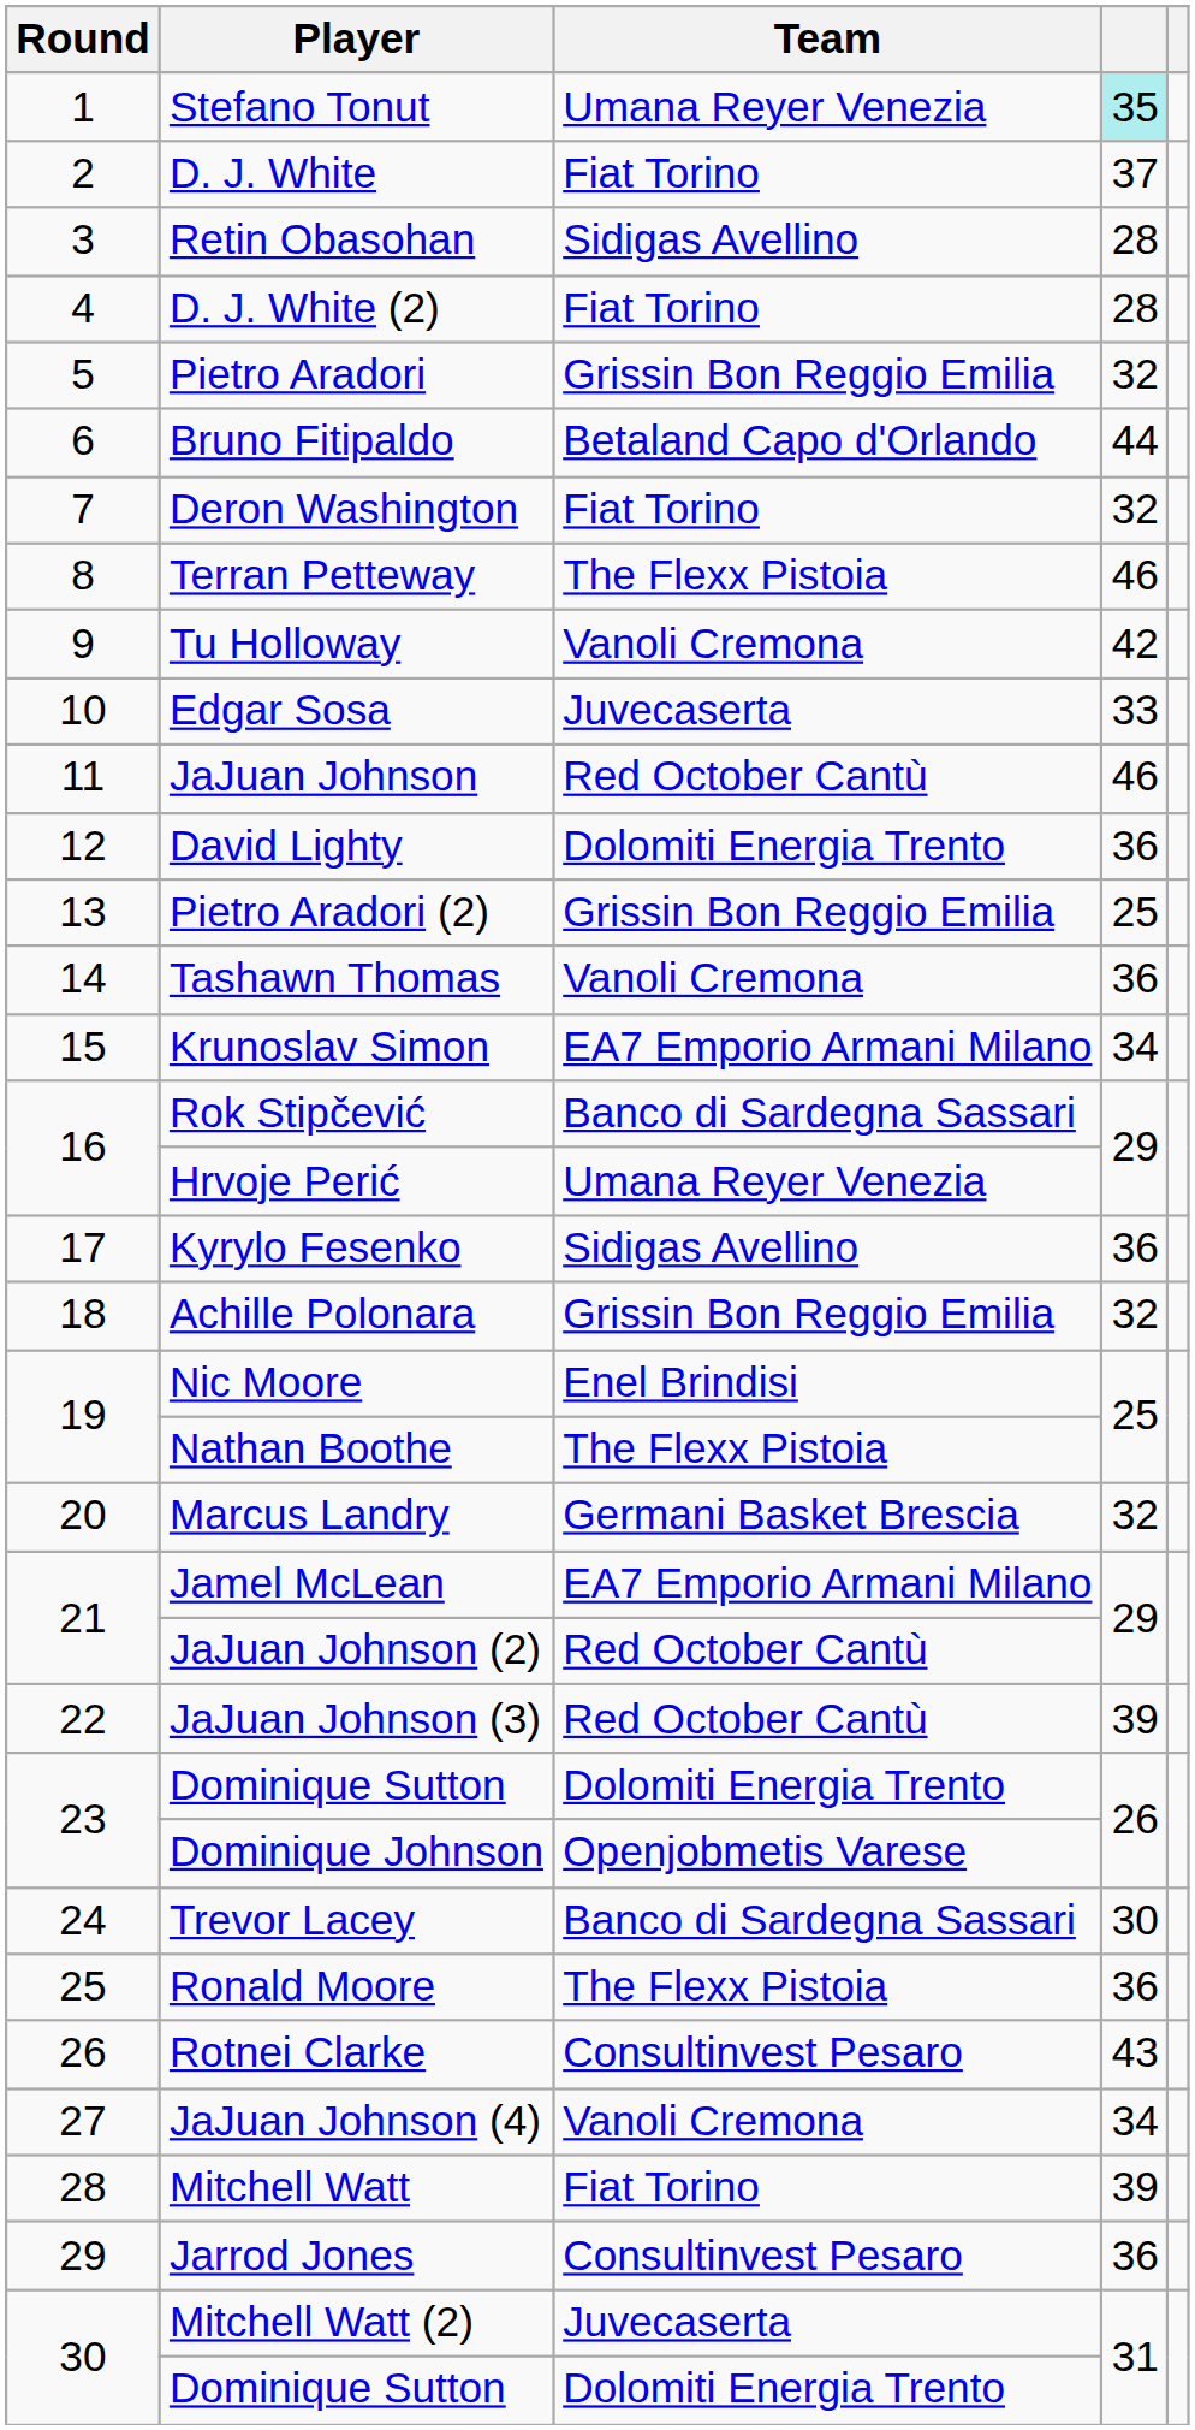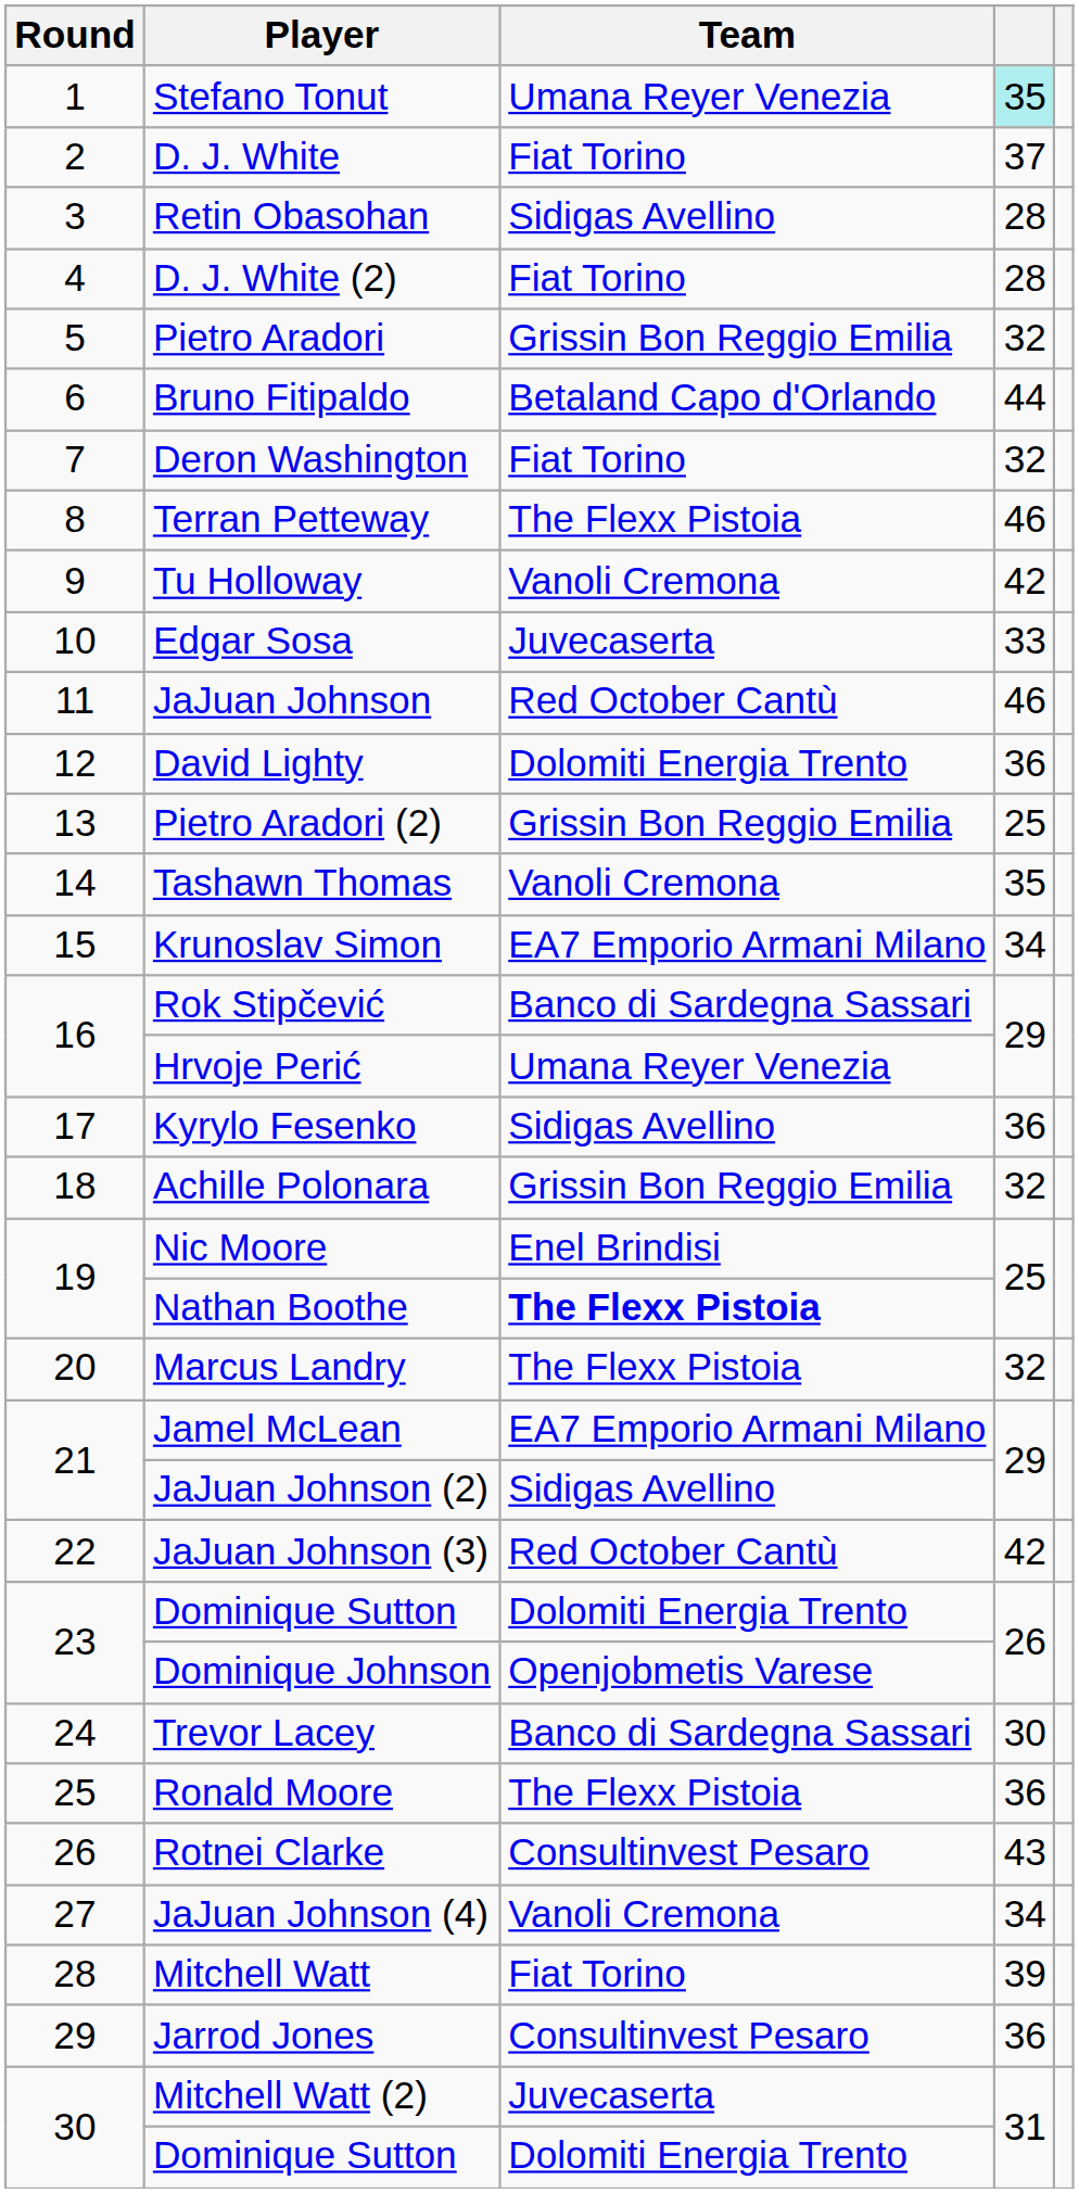 <table class="wikitable sortable" style="text-align: center;">
 <tr>
 <th>Round</th>
 <th>Player</th>
 <th>Team</th>
 <th></th>
 <th></th>
 </tr>
 <tr>
 <td>1</td>
 <td style="text-align:left;"> <a href='#'>Stefano Tonut</a></td>
 <td style="text-align:left;"><a href='#'>Umana Reyer Venezia</a></td>
 <td style="background: paleturquoise;">35</td>
 <td></td>
 </tr>
 <tr>
 <td>2</td>
 <td style="text-align:left;"> <a href='#'>D. J. White</a></td>
 <td style="text-align:left;"><a href='#'>Fiat Torino</a></td>
 <td>37</td>
 <td></td>
 </tr>
 <tr>
 <td>3</td>
 <td style="text-align:left;"> <a href='#'>Retin Obasohan</a></td>
 <td style="text-align:left;"><a href='#'>Sidigas Avellino</a></td>
 <td>28</td>
 <td></td>
 </tr>
 <tr>
 <td>4</td>
 <td style="text-align:left;"> <a href='#'>D. J. White</a> (2)</td>
 <td style="text-align:left;"><a href='#'>Fiat Torino</a></td>
 <td>28</td>
 <td></td>
 </tr>
 <tr>
 <td>5</td>
 <td style="text-align:left;"> <a href='#'>Pietro Aradori</a></td>
 <td style="text-align:left;"><a href='#'>Grissin Bon Reggio Emilia</a></td>
 <td>32</td>
 <td></td>
 </tr>
 <tr>
 <td>6</td>
 <td style="text-align:left;"> <a href='#'>Bruno Fitipaldo</a></td>
 <td style="text-align:left;"><a href='#'>Betaland Capo d'Orlando</a></td>
 <td>44</td>
 <td></td>
 </tr>
 <tr>
 <td>7</td>
 <td style="text-align:left;"> <a href='#'>Deron Washington</a></td>
 <td style="text-align:left;"><a href='#'>Fiat Torino</a></td>
 <td>32</td>
 <td></td>
 </tr>
 <tr>
 <td>8</td>
 <td style="text-align:left;"> <a href='#'>Terran Petteway</a></td>
 <td style="text-align:left;"><a href='#'>The Flexx Pistoia</a></td>
 <td>46</td>
 <td></td>
 </tr>
 <tr>
 <td>9</td>
 <td style="text-align:left;"> <a href='#'>Tu Holloway</a></td>
 <td style="text-align:left;"><a href='#'>Vanoli Cremona</a></td>
 <td>42</td>
 <td></td>
 </tr>
 <tr>
 <td>10</td>
 <td style="text-align:left;"> <a href='#'>Edgar Sosa</a></td>
 <td style="text-align:left;"><a href='#'>Juvecaserta</a></td>
 <td>33</td>
 <td></td>
 </tr>
 <tr>
 <td>11</td>
 <td style="text-align:left;"> <a href='#'>JaJuan Johnson</a></td>
 <td style="text-align:left;"><a href='#'>Red October Cantù</a></td>
 <td>46</td>
 <td></td>
 </tr>
 <tr>
 <td>12</td>
 <td style="text-align:left;"> <a href='#'>David Lighty</a></td>
 <td style="text-align:left;"><a href='#'>Dolomiti Energia Trento</a></td>
 <td>36</td>
 <td></td>
 </tr>
 <tr>
 <td>13</td>
 <td style="text-align:left;"> <a href='#'>Pietro Aradori</a> (2)</td>
 <td style="text-align:left;"><a href='#'>Grissin Bon Reggio Emilia</a></td>
 <td>25</td>
 <td></td>
 </tr>
 <tr>
 <td>14</td>
 <td style="text-align:left;"> <a href='#'>Tashawn Thomas</a></td>
 <td style="text-align:left;"><a href='#'>Vanoli Cremona</a></td>
-<td>36</td>
+<td>35</td>
 <td></td>
 </tr>
 <tr>
 <td>15</td>
 <td style="text-align:left;"> <a href='#'>Krunoslav Simon</a></td>
 <td style="text-align:left;"><a href='#'>EA7 Emporio Armani Milano</a></td>
 <td>34</td>
 <td></td>
 </tr>
 <tr>
 <td rowspan=2>16</td>
 <td style="text-align:left;"> <a href='#'>Rok Stipčević</a></td>
 <td style="text-align:left;"><a href='#'>Banco di Sardegna Sassari</a></td>
 <td rowspan=2>29</td>
 <td rowspan=2></td>
 </tr>
 <tr>
 <td style="text-align:left;"> <a href='#'>Hrvoje Perić</a></td>
 <td style="text-align:left;"><a href='#'>Umana Reyer Venezia</a></td>
 </tr>
 <tr>
 <td>17</td>
 <td style="text-align:left;"> <a href='#'>Kyrylo Fesenko</a></td>
 <td style="text-align:left;"><a href='#'>Sidigas Avellino</a></td>
 <td>36</td>
 <td></td>
 </tr>
 <tr>
 <td>18</td>
 <td style="text-align:left;"> <a href='#'>Achille Polonara</a></td>
 <td style="text-align:left;"><a href='#'>Grissin Bon Reggio Emilia</a></td>
 <td>32</td>
 <td></td>
 </tr>
 <tr>
 <td rowspan=2>19</td>
 <td style="text-align:left;"> <a href='#'>Nic Moore</a></td>
 <td style="text-align:left;"><a href='#'>Enel Brindisi</a></td>
 <td rowspan=2>25</td>
 <td rowspan=2></td>
 </tr>
 <tr>
 <td style="text-align:left;"> <a href='#'>Nathan Boothe</a></td>
-<td style="text-align:left;"><a href='#'>The Flexx Pistoia</a></td>
+<td style="text-align:left;"><strong><a href='#'>The Flexx Pistoia</a></strong></td>
 </tr>
 <tr>
 <td>20</td>
 <td style="text-align:left;"> <a href='#'>Marcus Landry</a></td>
-<td style="text-align:left;"><a href='#'>Germani Basket Brescia</a></td>
+<td style="text-align:left;"><a href='#'>The Flexx Pistoia</a></td>
 <td>32</td>
 <td></td>
 </tr>
 <tr>
 <td rowspan=2>21</td>
 <td style="text-align:left;"> <a href='#'>Jamel McLean</a></td>
 <td style="text-align:left;"><a href='#'>EA7 Emporio Armani Milano</a></td>
 <td rowspan=2>29</td>
 <td rowspan=2></td>
 </tr>
 <tr>
 <td style="text-align:left;"> <a href='#'>JaJuan Johnson</a> (2)</td>
-<td style="text-align:left;"><a href='#'>Red October Cantù</a></td>
+<td style="text-align:left;"><a href='#'>Sidigas Avellino</a></td>
 </tr>
 <tr>
 <td>22</td>
 <td style="text-align:left;"> <a href='#'>JaJuan Johnson</a> (3)</td>
 <td style="text-align:left;"><a href='#'>Red October Cantù</a></td>
-<td>39</td>
+<td>42</td>
 <td></td>
 </tr>
 <tr>
 <td rowspan=2>23</td>
 <td style="text-align:left;"> <a href='#'>Dominique Sutton</a></td>
 <td style="text-align:left;"><a href='#'>Dolomiti Energia Trento</a></td>
 <td rowspan=2>26</td>
 <td rowspan=2></td>
 </tr>
 <tr>
 <td style="text-align:left;"> <a href='#'>Dominique Johnson</a></td>
 <td style="text-align:left;"><a href='#'>Openjobmetis Varese</a></td>
 </tr>
 <tr>
 <td>24</td>
 <td style="text-align:left;"> <a href='#'>Trevor Lacey</a></td>
 <td style="text-align:left;"><a href='#'>Banco di Sardegna Sassari</a></td>
 <td>30</td>
 <td></td>
 </tr>
 <tr>
 <td>25</td>
 <td style="text-align:left;"> <a href='#'>Ronald Moore</a></td>
 <td style="text-align:left;"><a href='#'>The Flexx Pistoia</a></td>
 <td>36</td>
 <td></td>
 </tr>
 <tr>
 <td>26</td>
 <td style="text-align:left;"> <a href='#'>Rotnei Clarke</a></td>
 <td style="text-align:left;"><a href='#'>Consultinvest Pesaro</a></td>
 <td>43</td>
 <td></td>
 </tr>
 <tr>
 <td>27</td>
 <td style="text-align:left;"> <a href='#'>JaJuan Johnson</a> (4)</td>
 <td style="text-align:left;"><a href='#'>Vanoli Cremona</a></td>
 <td>34</td>
 <td></td>
 </tr>
 <tr>
 <td>28</td>
 <td style="text-align:left;"> <a href='#'>Mitchell Watt</a></td>
 <td style="text-align:left;"><a href='#'>Fiat Torino</a></td>
 <td>39</td>
 <td></td>
 </tr>
 <tr>
 <td>29</td>
 <td style="text-align:left;"> <a href='#'>Jarrod Jones</a></td>
 <td style="text-align:left;"><a href='#'>Consultinvest Pesaro</a></td>
 <td>36</td>
 <td></td>
 </tr>
 <tr>
 <td rowspan=2>30</td>
 <td style="text-align:left;"> <a href='#'>Mitchell Watt</a> (2)</td>
 <td style="text-align:left;"><a href='#'>Juvecaserta</a></td>
 <td rowspan=2>31</td>
 <td rowspan=2></td>
 </tr>
 <tr>
 <td style="text-align:left;"> <a href='#'>Dominique Sutton</a></td>
 <td style="text-align:left;"><a href='#'>Dolomiti Energia Trento</a></td>
 </tr>
 </table>
